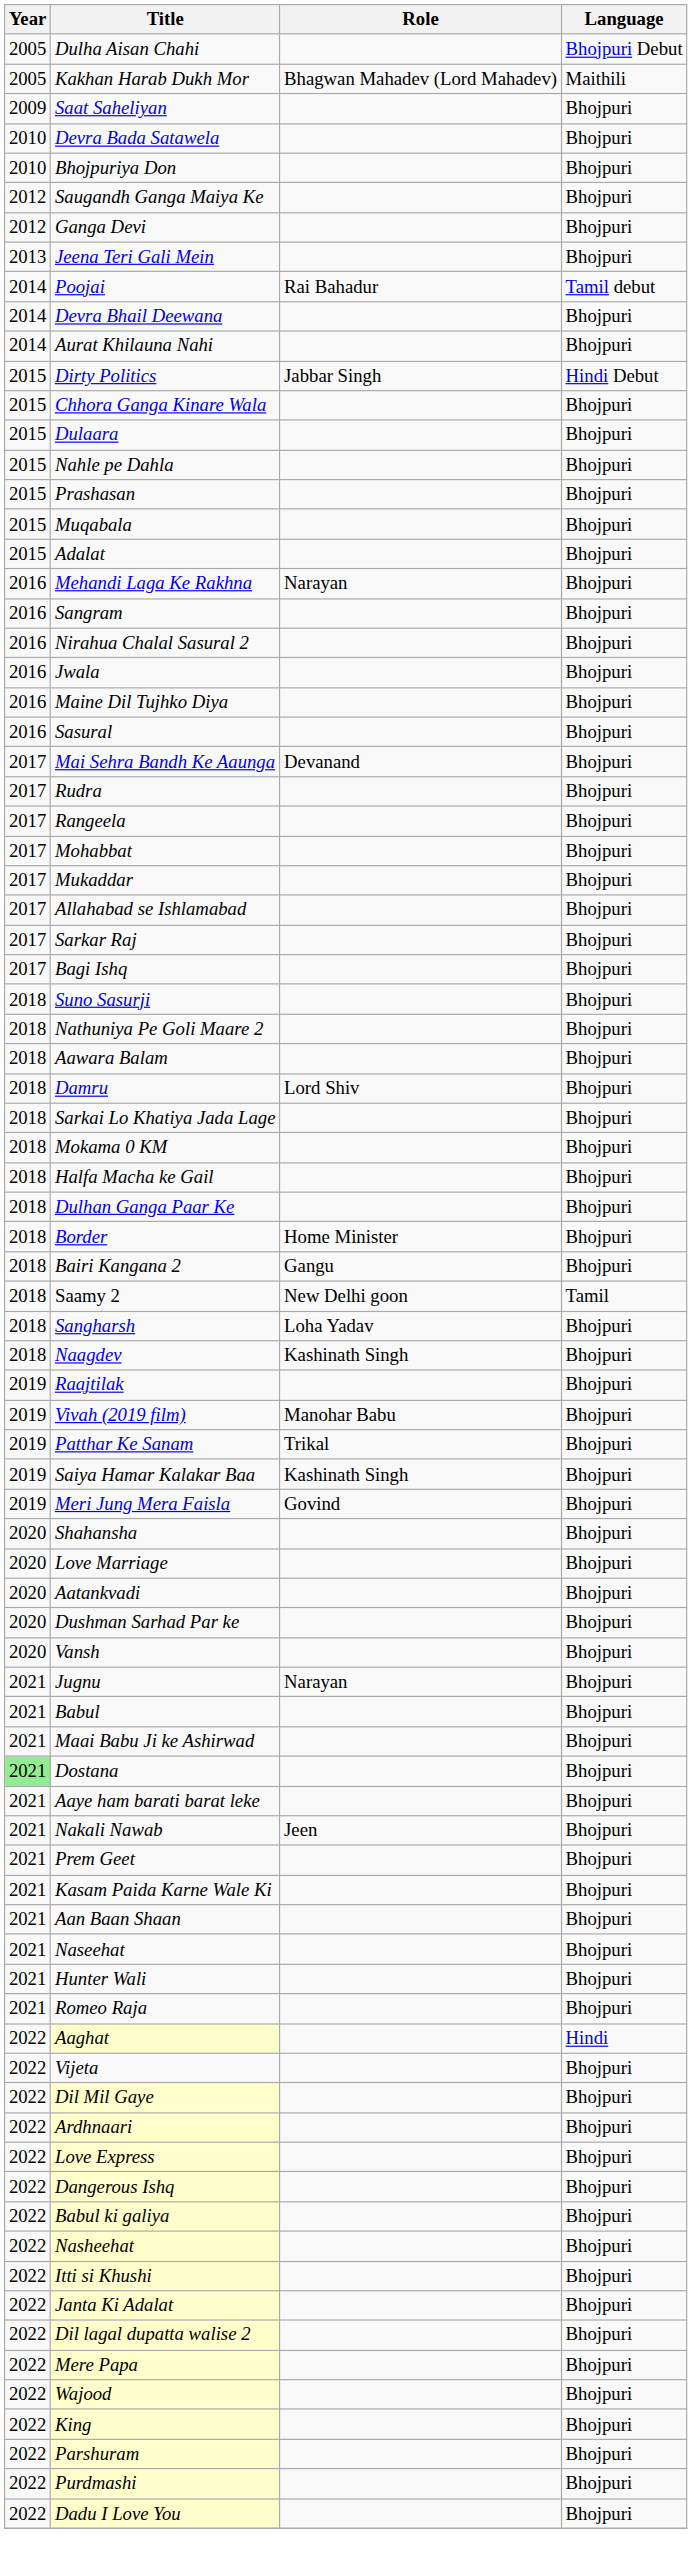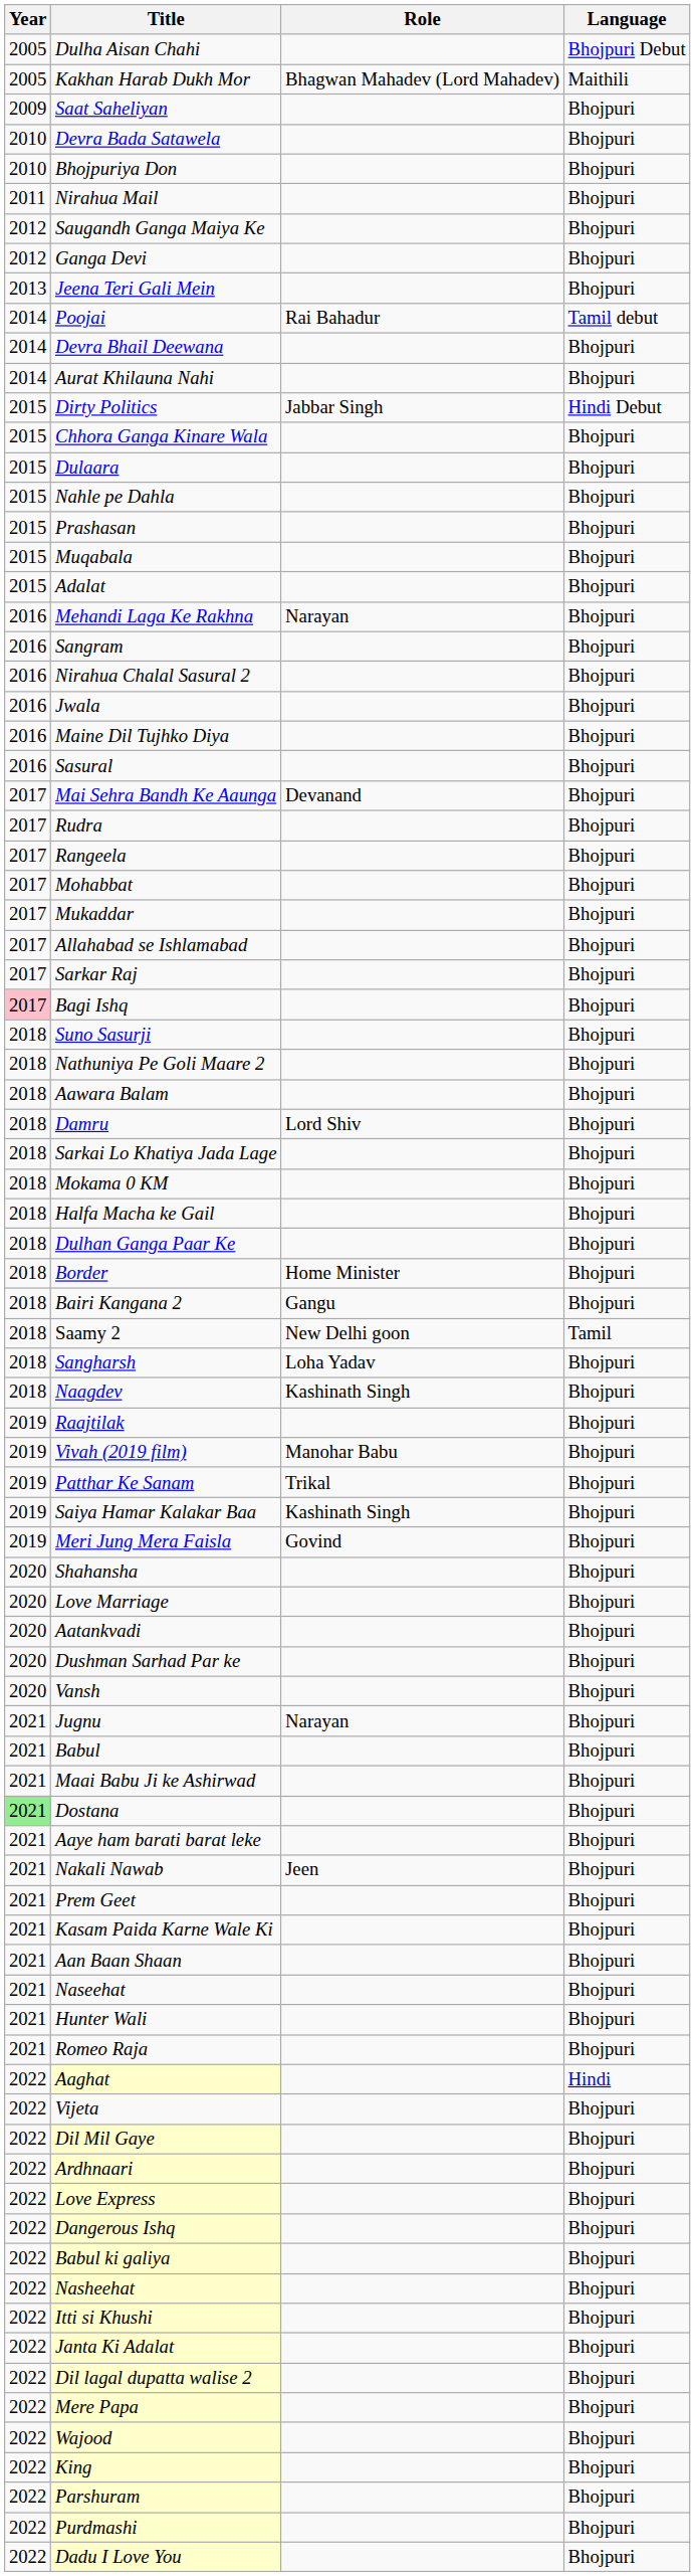 <table class="wikitable sortable">
 <tr>
 <th>Year</th>
 <th>Title</th>
 <th>Role</th>
 <th>Language</th>
 </tr>
 <tr>
 <td>2005</td>
 <td><em>Dulha Aisan Chahi</em></td>
 <td></td>
 <td><a href='#'>Bhojpuri</a> Debut</td>
 </tr>
 <tr>
 <td>2005</td>
 <td><em>Kakhan Harab Dukh Mor</em></td>
 <td>Bhagwan Mahadev (Lord Mahadev)</td>
 <td>Maithili</td>
 </tr>
 <tr>
 <td>2009</td>
 <td><em><a href='#'>Saat Saheliyan</a></em></td>
 <td></td>
 <td>Bhojpuri</td>
 </tr>
 <tr>
 <td>2010</td>
 <td><em><a href='#'>Devra Bada Satawela</a></em></td>
 <td></td>
 <td>Bhojpuri</td>
 </tr>
 <tr>
 <td>2010</td>
 <td><em>Bhojpuriya Don</em></td>
+<td></td>
+<td>Bhojpuri</td>
+</tr>
+<tr>
+<td>2011</td>
+<td><em>Nirahua Mail</em></td>
 <td></td>
 <td>Bhojpuri</td>
 </tr>
 <tr>
 <td>2012</td>
 <td><em>Saugandh Ganga Maiya Ke</em></td>
 <td></td>
 <td>Bhojpuri</td>
 </tr>
 <tr>
 <td>2012</td>
 <td><em>Ganga Devi</em></td>
 <td></td>
 <td>Bhojpuri</td>
 </tr>
 <tr>
 <td>2013</td>
 <td><em><a href='#'>Jeena Teri Gali Mein</a></em></td>
 <td></td>
 <td>Bhojpuri</td>
 </tr>
 <tr>
 <td>2014</td>
 <td><em><a href='#'>Poojai</a></em></td>
 <td>Rai Bahadur</td>
 <td><a href='#'>Tamil</a> debut</td>
 </tr>
 <tr>
 <td>2014</td>
 <td><em><a href='#'>Devra Bhail Deewana</a></em></td>
 <td></td>
 <td>Bhojpuri</td>
 </tr>
 <tr>
 <td>2014</td>
 <td><em>Aurat Khilauna Nahi</em></td>
 <td></td>
 <td>Bhojpuri</td>
 </tr>
 <tr>
 <td>2015</td>
 <td><em><a href='#'>Dirty Politics</a></em></td>
 <td>Jabbar Singh</td>
 <td><a href='#'>Hindi</a> Debut</td>
 </tr>
 <tr>
 <td>2015</td>
 <td><em><a href='#'>Chhora Ganga Kinare Wala</a></em></td>
 <td></td>
 <td>Bhojpuri</td>
 </tr>
 <tr>
 <td>2015</td>
 <td><em><a href='#'>Dulaara</a></em></td>
 <td></td>
 <td>Bhojpuri</td>
 </tr>
 <tr>
 <td>2015</td>
 <td><em>Nahle pe Dahla</em></td>
 <td></td>
 <td>Bhojpuri</td>
 </tr>
 <tr>
 <td>2015</td>
 <td><em>Prashasan</em></td>
 <td></td>
 <td>Bhojpuri</td>
 </tr>
 <tr>
 <td>2015</td>
 <td><em>Muqabala</em></td>
 <td></td>
 <td>Bhojpuri</td>
 </tr>
 <tr>
 <td>2015</td>
 <td><em>Adalat</em></td>
 <td></td>
 <td>Bhojpuri</td>
 </tr>
 <tr>
 <td>2016</td>
 <td><em><a href='#'>Mehandi Laga Ke Rakhna</a></em></td>
 <td>Narayan</td>
 <td>Bhojpuri</td>
 </tr>
 <tr>
 <td>2016</td>
 <td><em>Sangram</em></td>
 <td></td>
 <td>Bhojpuri</td>
 </tr>
 <tr>
 <td>2016</td>
 <td><em>Nirahua Chalal Sasural 2</em></td>
 <td></td>
 <td>Bhojpuri</td>
 </tr>
 <tr>
 <td>2016</td>
 <td><em>Jwala</em></td>
 <td></td>
 <td>Bhojpuri</td>
 </tr>
 <tr>
 <td>2016</td>
 <td><em>Maine Dil Tujhko Diya</em></td>
 <td></td>
 <td>Bhojpuri</td>
 </tr>
 <tr>
 <td>2016</td>
 <td><em>Sasural</em></td>
 <td></td>
 <td>Bhojpuri</td>
 </tr>
 <tr>
 <td>2017</td>
 <td><em><a href='#'>Mai Sehra Bandh Ke Aaunga</a></em></td>
 <td>Devanand</td>
 <td>Bhojpuri</td>
 </tr>
 <tr>
 <td>2017</td>
 <td><em>Rudra</em></td>
 <td></td>
 <td>Bhojpuri</td>
 </tr>
 <tr>
 <td>2017</td>
 <td><em>Rangeela</em></td>
 <td></td>
 <td>Bhojpuri</td>
 </tr>
 <tr>
 <td>2017</td>
 <td><em>Mohabbat</em></td>
 <td></td>
 <td>Bhojpuri</td>
 </tr>
 <tr>
 <td>2017</td>
 <td><em>Mukaddar</em></td>
 <td></td>
 <td>Bhojpuri</td>
 </tr>
 <tr>
 <td>2017</td>
 <td><em>Allahabad se Ishlamabad</em></td>
 <td></td>
 <td>Bhojpuri</td>
 </tr>
 <tr>
 <td>2017</td>
 <td><em>Sarkar Raj</em></td>
 <td></td>
 <td>Bhojpuri</td>
 </tr>
 <tr>
-<td>2017</td>
+<td style="background: pink;">2017</td>
 <td><em>Bagi Ishq</em></td>
 <td></td>
 <td>Bhojpuri</td>
 </tr>
 <tr>
 <td>2018</td>
 <td><em> <a href='#'>Suno Sasurji</a></em></td>
 <td></td>
 <td>Bhojpuri</td>
 </tr>
 <tr>
 <td>2018</td>
 <td><em> Nathuniya Pe Goli Maare 2</em></td>
 <td></td>
 <td>Bhojpuri</td>
 </tr>
 <tr>
 <td>2018</td>
 <td><em> Aawara Balam</em></td>
 <td></td>
 <td>Bhojpuri</td>
 </tr>
 <tr>
 <td>2018</td>
 <td><em> <a href='#'>Damru</a></em></td>
 <td>Lord Shiv</td>
 <td>Bhojpuri</td>
 </tr>
 <tr>
 <td>2018</td>
 <td><em> Sarkai Lo Khatiya Jada Lage</em></td>
 <td></td>
 <td>Bhojpuri</td>
 </tr>
 <tr>
 <td>2018</td>
 <td><em> Mokama 0 KM</em></td>
 <td></td>
 <td>Bhojpuri</td>
 </tr>
 <tr>
 <td>2018</td>
 <td><em> Halfa Macha ke Gail</em></td>
 <td></td>
 <td>Bhojpuri</td>
 </tr>
 <tr>
 <td>2018</td>
 <td><em> <a href='#'>Dulhan Ganga Paar Ke</a></em></td>
 <td></td>
 <td>Bhojpuri</td>
 </tr>
 <tr>
 <td>2018</td>
 <td><em><a href='#'>Border</a></em></td>
 <td>Home Minister</td>
 <td>Bhojpuri</td>
 </tr>
 <tr>
 <td>2018</td>
 <td><em>Bairi Kangana 2</em></td>
 <td>Gangu</td>
 <td>Bhojpuri</td>
 </tr>
 <tr>
 <td>2018</td>
 <td>Saamy 2</td>
 <td>New Delhi goon</td>
 <td>Tamil</td>
 </tr>
 <tr>
 <td>2018</td>
 <td><em> <a href='#'>Sangharsh</a></em></td>
 <td>Loha Yadav</td>
 <td>Bhojpuri</td>
 </tr>
 <tr>
 <td>2018</td>
 <td><em><a href='#'>Naagdev</a></em></td>
 <td>Kashinath Singh</td>
 <td>Bhojpuri</td>
 </tr>
 <tr>
 <td>2019</td>
 <td><em> <a href='#'>Raajtilak</a></em></td>
 <td></td>
 <td>Bhojpuri</td>
 </tr>
 <tr>
 <td>2019</td>
 <td><em><a href='#'>Vivah (2019 film)</a></em></td>
 <td>Manohar Babu</td>
 <td>Bhojpuri</td>
 </tr>
 <tr>
 <td>2019</td>
 <td><em> <a href='#'>Patthar Ke Sanam</a></em></td>
 <td>Trikal</td>
 <td>Bhojpuri</td>
 </tr>
 <tr>
 <td>2019</td>
 <td><em> Saiya Hamar Kalakar Baa</em></td>
 <td>Kashinath Singh</td>
 <td>Bhojpuri</td>
 </tr>
 <tr>
 <td>2019</td>
 <td><em><a href='#'>Meri Jung Mera Faisla</a></em></td>
 <td>Govind</td>
 <td>Bhojpuri</td>
 </tr>
 <tr>
 <td>2020</td>
 <td><em>Shahansha</em></td>
 <td></td>
 <td>Bhojpuri</td>
 </tr>
 <tr>
 <td>2020</td>
 <td><em>Love Marriage</em></td>
 <td></td>
 <td>Bhojpuri</td>
 </tr>
 <tr>
 <td>2020</td>
 <td><em>Aatankvadi</em></td>
 <td></td>
 <td>Bhojpuri</td>
 </tr>
 <tr>
 <td>2020</td>
 <td><em>Dushman Sarhad Par ke</em></td>
 <td></td>
 <td>Bhojpuri</td>
 </tr>
 <tr>
 <td>2020</td>
 <td><em>Vansh</em></td>
 <td></td>
 <td>Bhojpuri</td>
 </tr>
 <tr>
 <td>2021</td>
 <td><em>Jugnu</em></td>
 <td>Narayan</td>
 <td>Bhojpuri</td>
 </tr>
 <tr>
 <td>2021</td>
 <td><em>Babul</em></td>
 <td></td>
 <td>Bhojpuri</td>
 </tr>
 <tr>
 <td>2021</td>
 <td><em>Maai Babu Ji ke Ashirwad</em></td>
 <td></td>
 <td>Bhojpuri</td>
 </tr>
 <tr>
 <td style="background: lightgreen;">2021</td>
 <td><em>Dostana</em></td>
 <td></td>
 <td>Bhojpuri</td>
 </tr>
 <tr>
 <td>2021</td>
 <td><em>Aaye ham barati barat leke</em></td>
 <td></td>
 <td>Bhojpuri</td>
 </tr>
 <tr>
 <td>2021</td>
 <td><em>Nakali Nawab</em></td>
 <td>Jeen</td>
 <td>Bhojpuri</td>
 </tr>
 <tr>
 <td>2021</td>
 <td><em>Prem Geet</em></td>
 <td></td>
 <td>Bhojpuri</td>
 </tr>
 <tr>
 <td>2021</td>
 <td><em>Kasam Paida Karne Wale Ki</em></td>
 <td></td>
 <td>Bhojpuri</td>
 </tr>
 <tr>
 <td>2021</td>
 <td><em>Aan Baan Shaan</em></td>
 <td></td>
 <td>Bhojpuri</td>
 </tr>
 <tr>
 <td>2021</td>
 <td><em>Naseehat</em></td>
 <td></td>
 <td>Bhojpuri</td>
 </tr>
 <tr>
 <td>2021</td>
 <td><em>Hunter Wali</em></td>
 <td></td>
 <td>Bhojpuri</td>
 </tr>
 <tr>
 <td>2021</td>
 <td><em>Romeo Raja</em></td>
 <td></td>
 <td>Bhojpuri</td>
 </tr>
 <tr>
 <td>2022</td>
 <td scope="row" style="background:#ffc; "><em>Aaghat</em> </td>
 <td></td>
 <td><a href='#'>Hindi</a></td>
 </tr>
 <tr>
 <td>2022</td>
 <td><em>Vijeta</em></td>
 <td></td>
 <td>Bhojpuri</td>
 </tr>
 <tr>
 <td>2022</td>
 <td scope="row" style="background:#ffc; "><em>Dil Mil Gaye</em> </td>
 <td></td>
 <td>Bhojpuri</td>
 </tr>
 <tr>
 <td>2022</td>
 <td scope="row" style="background:#ffc; "><em>Ardhnaari</em> </td>
 <td></td>
 <td>Bhojpuri</td>
 </tr>
 <tr>
 <td>2022</td>
 <td scope="row" style="background:#ffc; "><em>Love Express</em> </td>
 <td></td>
 <td>Bhojpuri</td>
 </tr>
 <tr>
 <td>2022</td>
 <td scope="row" style="background:#ffc; "><em>Dangerous Ishq</em> </td>
 <td></td>
 <td>Bhojpuri</td>
 </tr>
 <tr>
 <td>2022</td>
 <td scope="row" style="background:#ffc; "><em>Babul ki galiya</em> </td>
 <td></td>
 <td>Bhojpuri</td>
 </tr>
 <tr>
 <td>2022</td>
 <td scope="row" style="background:#ffc; "><em>Nasheehat</em> </td>
 <td></td>
 <td>Bhojpuri</td>
 </tr>
 <tr>
 <td>2022</td>
 <td scope="row" style="background:#ffc; "><em>Itti si Khushi</em> </td>
 <td></td>
 <td>Bhojpuri</td>
 </tr>
 <tr>
 <td>2022</td>
 <td scope="row" style="background:#ffc; "><em>Janta Ki Adalat</em> </td>
 <td></td>
 <td>Bhojpuri</td>
 </tr>
 <tr>
 <td>2022</td>
 <td scope="row" style="background:#ffc; "><em>Dil lagal dupatta walise 2</em> </td>
 <td></td>
 <td>Bhojpuri</td>
 </tr>
 <tr>
 <td>2022</td>
 <td scope="row" style="background:#ffc; "><em>Mere Papa</em> </td>
 <td></td>
 <td>Bhojpuri</td>
 </tr>
 <tr>
 <td>2022</td>
 <td scope="row" style="background:#ffc; "><em>Wajood</em> </td>
 <td></td>
 <td>Bhojpuri</td>
 </tr>
 <tr>
 <td>2022</td>
 <td scope="row" style="background:#ffc; "><em>King</em> </td>
 <td></td>
 <td>Bhojpuri</td>
 </tr>
 <tr>
 <td>2022</td>
 <td scope="row" style="background:#ffc; "><em>Parshuram</em> </td>
 <td></td>
 <td>Bhojpuri</td>
 </tr>
 <tr>
 <td>2022</td>
 <td scope="row" style="background:#ffc; "><em>Purdmashi</em> </td>
 <td></td>
 <td>Bhojpuri</td>
 </tr>
 <tr>
 <td>2022</td>
 <td scope="row" style="background:#ffc; "><em>Dadu I Love You</em> </td>
 <td></td>
 <td>Bhojpuri</td>
 </tr>
 <tr>
 </tr>
 </table>
